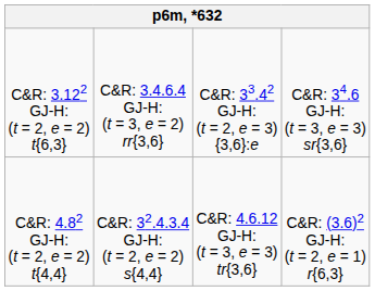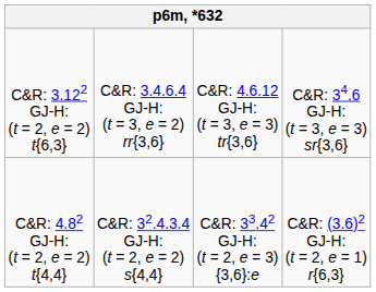 <table class="wikitable">
 <tr align=center>
 <th colspan=6>p6m, *632</th>
 </tr>
 <tr align=center valign=top>
 <td><br><br><br>C&R: <a href='#'>3.12<sup>2</sup></a><br>GJ-H: <br>(<em>t</em> = 2, <em>e</em> = 2)<br><em>t</em>{6,3}</td>
 <td><br><br><br>C&R: <a href='#'>3.4.6.4</a><br>GJ-H: <br>(<em>t</em> = 3, <em>e</em> = 2)<br><em>rr</em>{3,6}</td>
-<td><br><br><br>C&R: <a href='#'>3<sup>3</sup>.4<sup>2</sup></a><br>GJ-H: <br>(<em>t</em> = 2, <em>e</em> = 3)<br>{3,6}:<em>e</em></td>
+<td><br><br><br>C&R: <a href='#'>4.6.12</a><br>GJ-H: <br>(<em>t</em> = 3, <em>e</em> = 3)<br><em>tr</em>{3,6}</td>
 <td><br><br><br>C&R: <a href='#'>3<sup>4</sup>.6</a><br>GJ-H: <br>(<em>t</em> = 3, <em>e</em> = 3)<br><em>sr</em>{3,6}</td>
 </tr>
 <tr align=center valign=top>
 <td><br><br><br>C&R: <a href='#'>4.8<sup>2</sup></a><br>GJ-H: <br>(<em>t</em> = 2, <em>e</em> = 2)<br><em>t</em>{4,4}</td>
 <td><br><br><br>C&R: <a href='#'>3<sup>2</sup>.4.3.4</a><br>GJ-H: <br>(<em>t</em> = 2, <em>e</em> = 2)<br><em>s</em>{4,4}</td>
-<td><br><br><br>C&R: <a href='#'>4.6.12</a><br>GJ-H: <br>(<em>t</em> = 3, <em>e</em> = 3)<br><em>tr</em>{3,6}</td>
+<td><br><br><br>C&R: <a href='#'>3<sup>3</sup>.4<sup>2</sup></a><br>GJ-H: <br>(<em>t</em> = 2, <em>e</em> = 3)<br>{3,6}:<em>e</em></td>
 <td><br><br><br>C&R: <a href='#'>(3.6)<sup>2</sup></a><br>GJ-H: <br>(<em>t</em> = 2, <em>e</em> = 1)<br><em>r</em>{6,3}</td>
 </tr>
 </table>
